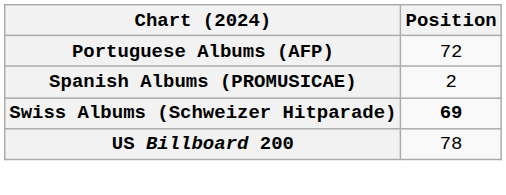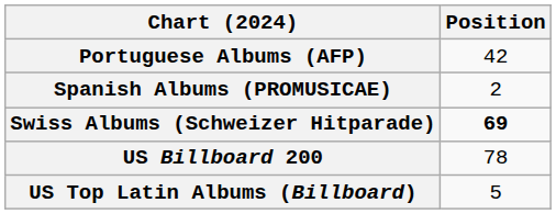 <table class="wikitable sortable plainrowheaders" style="text-align:center">
 <tr>
 <th scope="col">Chart (2024)</th>
 <th scope="col">Position</th>
 </tr>
 <tr>
 <th scope="row">Portuguese Albums (AFP)</th>
-<td>72</td>
+<td>42</td>
 </tr>
 <tr>
 <th scope="row">Spanish Albums (PROMUSICAE)</th>
 <td>2</td>
 </tr>
 <tr>
 <th scope="row">Swiss Albums (Schweizer Hitparade)</th>
 <td><strong>69</strong></td>
 </tr>
 <tr>
 <th scope="row">US <em>Billboard</em> 200</th>
 <td>78</td>
 </tr>
+<tr>
+<th scope="row">US Top Latin Albums (<em>Billboard</em>)</th>
+<td>5</td>
+</tr>
 </table>
